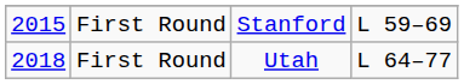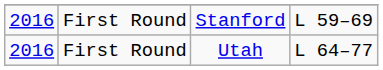 <table class="wikitable" style="text-align:center">
 <tr>
 </tr>
 <tr align="center">
-<td><a href='#'>2015</a></td>
+<td><a href='#'>2016</a></td>
 <td>First Round</td>
 <td><a href='#'>Stanford</a></td>
 <td>L 59–69</td>
 </tr>
 <tr align="center">
-<td><a href='#'>2018</a></td>
+<td><a href='#'>2016</a></td>
 <td>First Round</td>
 <td><a href='#'>Utah</a></td>
 <td>L 64–77</td>
 </tr>
 </table>
